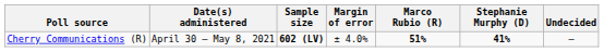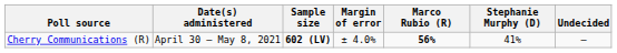 <table class="wikitable" style="font-size:90%;text-align:center;">
 <tr valign=bottom>
 <th>Poll source</th>
 <th>Date(s)<br>administered</th>
 <th>Sample<br>size</th>
 <th>Margin<br>of error</th>
 <th style="width:100px;">Marco<br>Rubio (R)</th>
 <th style="width:100px;">Stephanie<br>Murphy (D)</th>
 <th>Undecided</th>
 </tr>
 <tr>
 <td style="text-align:left;"><a href='#'>Cherry Communications</a> (R)</td>
 <td>April 30 – May 8, 2021</td>
 <td><strong>602 (LV)</strong></td>
 <td>± 4.0%</td>
-<td><strong>51%</strong></td>
-<td><strong>41%</strong></td>
+<td><strong>56%</strong></td>
+<td>41%</td>
 <td>–</td>
 </tr>
 </table>
